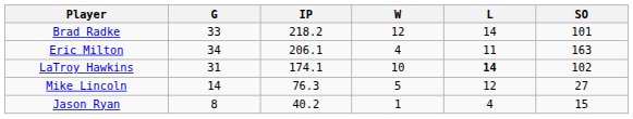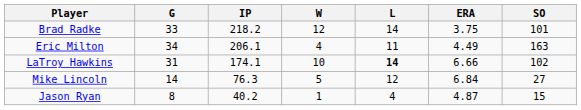 <table class="wikitable sortable">
 <tr>
 <th bgcolor="#DDDDFF" width="16%">Player</th>
 <th bgcolor="#DDDDFF" width="9%">G</th>
 <th bgcolor="#DDDDFF" width="9%">IP</th>
 <th bgcolor="#DDDDFF" width="9%">W</th>
 <th bgcolor="#DDDDFF" width="9%">L</th>
+<th bgcolor="#DDDDFF" width="9%">ERA</th>
 <th bgcolor="#DDDDFF" width="9%">SO</th>
 </tr>
 <tr align="center">
 <td><a href='#'>Brad Radke</a></td>
 <td>33</td>
 <td>218.2</td>
 <td>12</td>
 <td>14</td>
+<td>3.75</td>
 <td>101</td>
 </tr>
 <tr align=center>
 <td><a href='#'>Eric Milton</a></td>
 <td>34</td>
 <td>206.1</td>
 <td>4</td>
 <td>11</td>
+<td>4.49</td>
 <td>163</td>
 </tr>
 <tr align=center>
 <td><a href='#'>LaTroy Hawkins</a></td>
 <td>31</td>
 <td>174.1</td>
 <td>10</td>
 <td><strong>14</strong></td>
+<td>6.66</td>
 <td>102</td>
 </tr>
 <tr align=center>
 <td><a href='#'>Mike Lincoln</a></td>
 <td>14</td>
 <td>76.3</td>
 <td>5</td>
 <td>12</td>
+<td>6.84</td>
 <td>27</td>
 </tr>
 <tr align=center>
 <td><a href='#'>Jason Ryan</a></td>
 <td>8</td>
 <td>40.2</td>
 <td>1</td>
 <td>4</td>
+<td>4.87</td>
 <td>15</td>
 </tr>
 </table>
